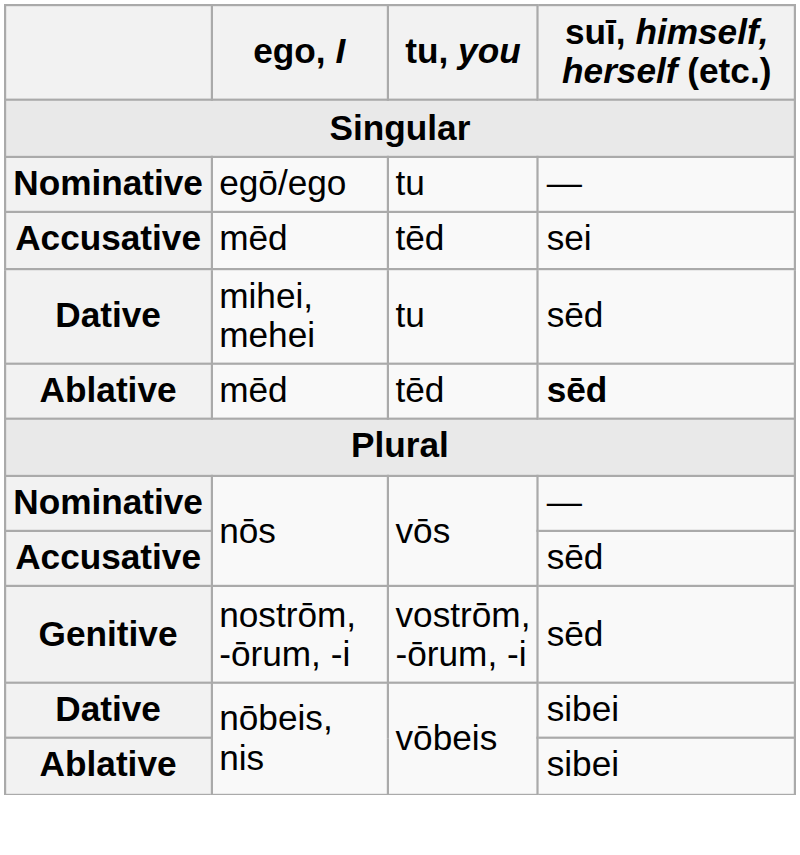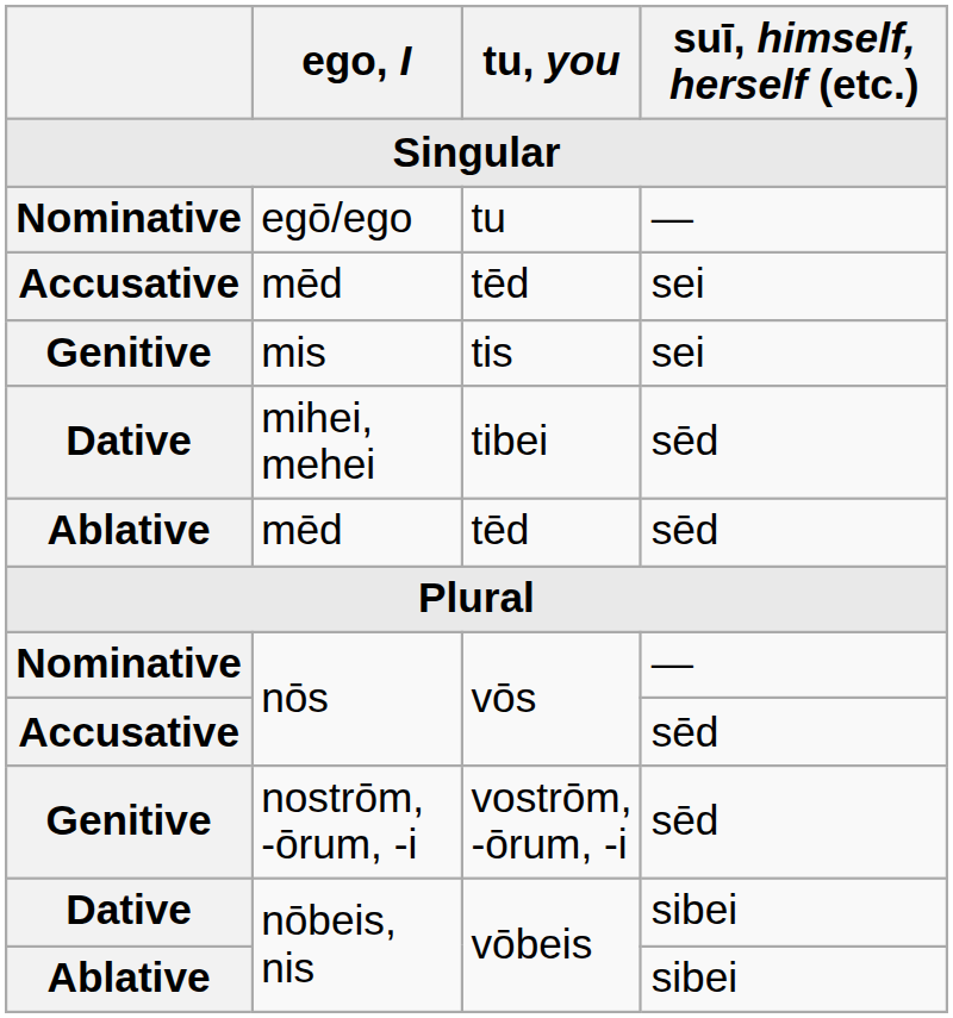 <table class="wikitable" width="360px">
 <tr>
 <th></th>
 <th>ego, <em>I</em></th>
 <th>tu, <em>you</em></th>
 <th>suī, <em>himself, herself</em> (etc.)</th>
 </tr>
 <tr>
 <th scope="row" colspan="4" style="background:#e9e9e9">Singular</th>
 </tr>
 <tr>
 <th>Nominative</th>
 <td>egō/ego</td>
 <td>tu</td>
 <td>—</td>
 </tr>
 <tr>
 <th>Accusative</th>
 <td>mēd</td>
 <td>tēd</td>
 <td>sei</td>
 </tr>
 <tr>
+<th>Genitive</th>
+<td>mis</td>
+<td>tis</td>
+<td>sei</td>
+</tr>
+<tr>
 <th>Dative</th>
 <td>mihei, mehei</td>
-<td>tu</td>
+<td>tibei</td>
 <td>sēd</td>
 </tr>
 <tr>
 <th>Ablative</th>
 <td>mēd</td>
 <td>tēd</td>
-<td><strong>sēd</strong></td>
+<td>sēd</td>
 </tr>
 <tr>
 <th scope="row" colspan="4" style="background:#e9e9e9">Plural</th>
 </tr>
 <tr>
 <th>Nominative</th>
 <td rowspan="2">nōs</td>
 <td rowspan="2">vōs</td>
 <td>—</td>
 </tr>
 <tr>
 <th>Accusative</th>
 <td>sēd</td>
 </tr>
 <tr>
 <th>Genitive</th>
 <td>nostrōm,<br>-ōrum, -i</td>
 <td>vostrōm,<br>-ōrum, -i</td>
 <td>sēd</td>
 </tr>
 <tr>
 <th>Dative</th>
 <td rowspan="2">nōbeis, nis</td>
 <td rowspan="2">vōbeis</td>
 <td>sibei</td>
 </tr>
 <tr>
 <th>Ablative</th>
 <td>sibei</td>
 </tr>
 </table>
